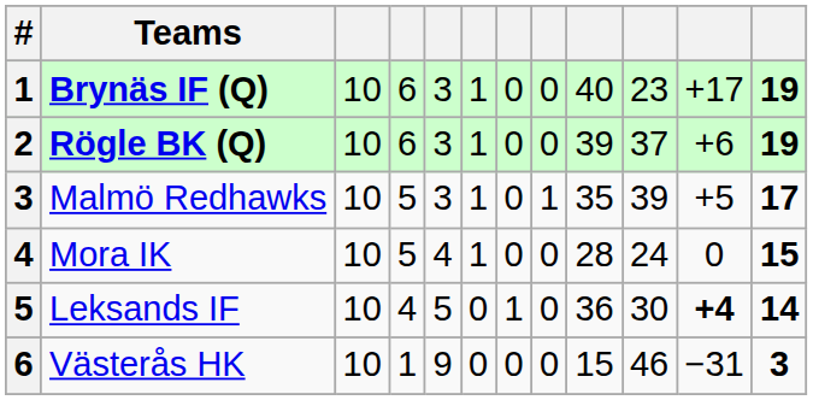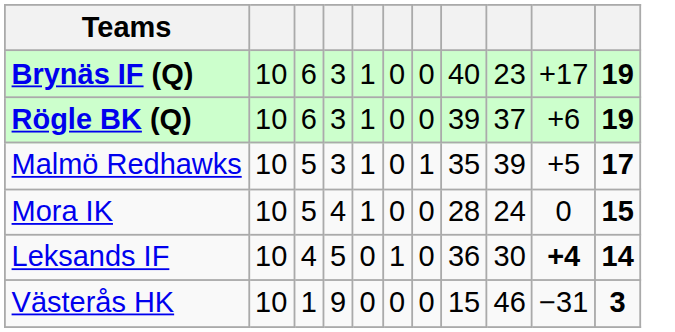 <table class="wikitable sortable" style="text-align:center">
 <tr>
-<th>#</th>
 <th>Teams</th>
 <th></th>
 <th></th>
 <th></th>
 <th></th>
 <th></th>
 <th></th>
 <th></th>
 <th></th>
 <th></th>
 <th></th>
 </tr>
 <tr bgcolor=#ccffcc>
-<th>1</th>
 <td align=left><strong><a href='#'>Brynäs IF</a> (Q)</strong></td>
 <td>10</td>
 <td>6</td>
 <td>3</td>
 <td>1</td>
 <td>0</td>
 <td>0</td>
 <td>40</td>
 <td>23</td>
 <td>+17</td>
 <td><strong>19</strong></td>
 </tr>
 <tr bgcolor=#ccffcc>
-<th>2</th>
 <td align=left><strong><a href='#'>Rögle BK</a> (Q)</strong></td>
 <td>10</td>
 <td>6</td>
 <td>3</td>
 <td>1</td>
 <td>0</td>
 <td>0</td>
 <td>39</td>
 <td>37</td>
 <td>+6</td>
 <td><strong>19</strong></td>
 </tr>
 <tr>
-<th>3</th>
 <td align=left><a href='#'>Malmö Redhawks</a></td>
 <td>10</td>
 <td>5</td>
 <td>3</td>
 <td>1</td>
 <td>0</td>
 <td>1</td>
 <td>35</td>
 <td>39</td>
 <td>+5</td>
 <td><strong>17</strong></td>
 </tr>
 <tr>
-<th>4</th>
 <td align=left><a href='#'>Mora IK</a></td>
 <td>10</td>
 <td>5</td>
 <td>4</td>
 <td>1</td>
 <td>0</td>
 <td>0</td>
 <td>28</td>
 <td>24</td>
 <td>0</td>
 <td><strong>15</strong></td>
 </tr>
 <tr>
-<th>5</th>
 <td align=left><a href='#'>Leksands IF</a></td>
 <td>10</td>
 <td>4</td>
 <td>5</td>
 <td>0</td>
 <td>1</td>
 <td>0</td>
 <td>36</td>
 <td>30</td>
 <td><strong>+4</strong></td>
 <td><strong>14</strong></td>
 </tr>
 <tr>
-<th>6</th>
 <td align=left><a href='#'>Västerås HK</a></td>
 <td>10</td>
 <td>1</td>
 <td>9</td>
 <td>0</td>
 <td>0</td>
 <td>0</td>
 <td>15</td>
 <td>46</td>
 <td>−31</td>
 <td><strong>3</strong></td>
 </tr>
 </table>
